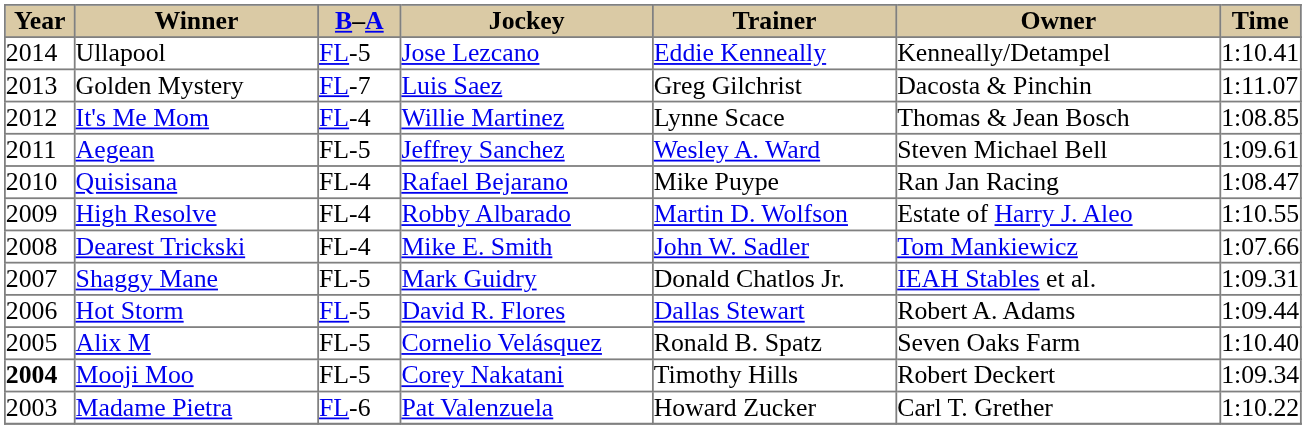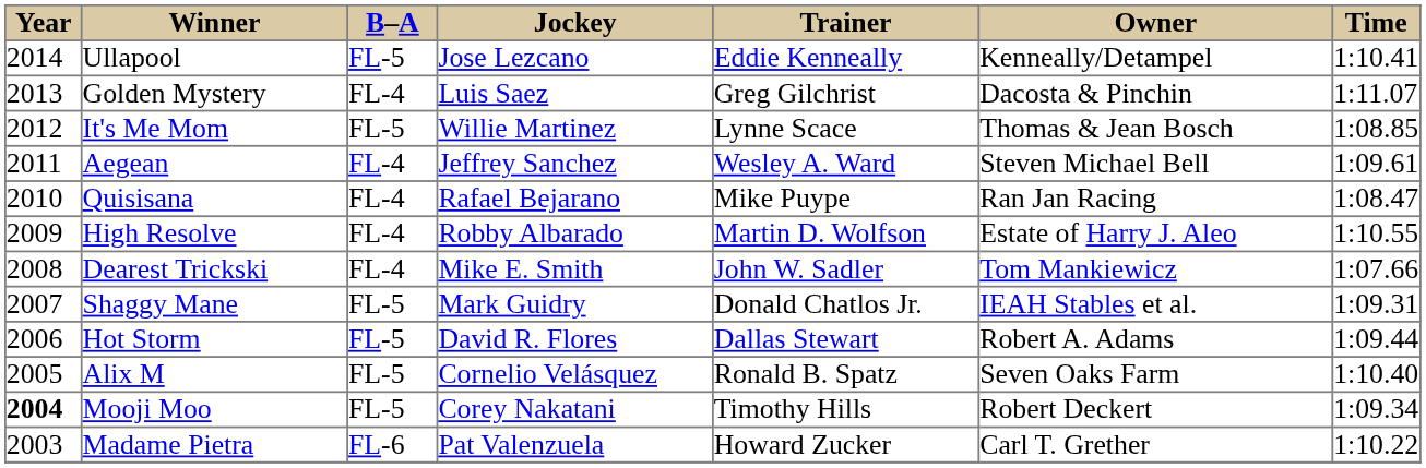 <table class = "sortable" | border="1" cellpadding="0" style="border-collapse: collapse; font-size:90%">
 <tr bgcolor="#DACAA5" align="center">
 <td width="38px"><strong>Year</strong> <br></td>
 <td width="135px"><strong>Winner</strong> <br></td>
 <td width="45px"><strong><a href='#'>B</a>–<a href='#'>A</a></strong><br></td>
 <td width="140px"><strong>Jockey</strong> <br></td>
 <td width="135px"><strong>Trainer</strong> <br></td>
 <td width="180px"><strong>Owner</strong> <br></td>
 <td width=><strong>Time</strong></td>
 </tr>
 <tr>
 <td>2014</td>
 <td>Ullapool</td>
 <td><a href='#'>FL</a>-5</td>
 <td><a href='#'>Jose Lezcano</a></td>
 <td><a href='#'>Eddie Kenneally</a></td>
 <td>Kenneally/Detampel</td>
 <td>1:10.41</td>
 </tr>
 <tr>
 <td>2013</td>
 <td>Golden Mystery</td>
-<td><a href='#'>FL</a>-7</td>
+<td>FL-4</td>
 <td><a href='#'>Luis Saez</a></td>
 <td>Greg Gilchrist</td>
 <td>Dacosta & Pinchin</td>
 <td>1:11.07</td>
 </tr>
 <tr>
 <td>2012</td>
 <td><a href='#'>It's Me Mom</a></td>
-<td><a href='#'>FL</a>-4</td>
+<td>FL-5</td>
 <td><a href='#'>Willie Martinez</a></td>
 <td>Lynne Scace</td>
 <td>Thomas & Jean Bosch</td>
 <td>1:08.85</td>
 </tr>
 <tr>
 <td>2011</td>
 <td><a href='#'>Aegean</a></td>
-<td>FL-5</td>
+<td><a href='#'>FL</a>-4</td>
 <td><a href='#'>Jeffrey Sanchez</a></td>
 <td><a href='#'>Wesley A. Ward</a></td>
 <td>Steven Michael Bell</td>
 <td>1:09.61</td>
 </tr>
 <tr>
 <td>2010</td>
 <td><a href='#'>Quisisana</a></td>
 <td>FL-4</td>
 <td><a href='#'>Rafael Bejarano</a></td>
 <td>Mike Puype</td>
 <td>Ran Jan Racing</td>
 <td>1:08.47</td>
 </tr>
 <tr>
 <td>2009</td>
 <td><a href='#'>High Resolve</a></td>
 <td>FL-4</td>
 <td><a href='#'>Robby Albarado</a></td>
 <td><a href='#'>Martin D. Wolfson</a></td>
 <td>Estate of <a href='#'>Harry J. Aleo</a></td>
 <td>1:10.55</td>
 </tr>
 <tr>
 <td>2008</td>
 <td><a href='#'>Dearest Trickski</a></td>
 <td>FL-4</td>
 <td><a href='#'>Mike E. Smith</a></td>
 <td><a href='#'>John W. Sadler</a></td>
 <td><a href='#'>Tom Mankiewicz</a></td>
 <td>1:07.66</td>
 </tr>
 <tr>
 <td>2007</td>
 <td><a href='#'>Shaggy Mane</a></td>
 <td>FL-5</td>
 <td><a href='#'>Mark Guidry</a></td>
 <td>Donald Chatlos Jr.</td>
 <td><a href='#'>IEAH Stables</a> et al.</td>
 <td>1:09.31</td>
 </tr>
 <tr>
 <td>2006</td>
 <td><a href='#'>Hot Storm</a></td>
 <td><a href='#'>FL</a>-5</td>
 <td><a href='#'>David R. Flores</a></td>
 <td><a href='#'>Dallas Stewart</a></td>
 <td>Robert A. Adams</td>
 <td>1:09.44</td>
 </tr>
 <tr>
 <td>2005</td>
 <td><a href='#'>Alix M</a></td>
 <td>FL-5</td>
 <td><a href='#'>Cornelio Velásquez</a></td>
 <td>Ronald B. Spatz</td>
 <td>Seven Oaks Farm</td>
 <td>1:10.40</td>
 </tr>
 <tr>
 <td><strong>2004</strong></td>
 <td><a href='#'>Mooji Moo</a></td>
 <td>FL-5</td>
 <td><a href='#'>Corey Nakatani</a></td>
 <td>Timothy Hills</td>
 <td>Robert Deckert</td>
 <td>1:09.34</td>
 </tr>
 <tr>
 <td>2003</td>
 <td><a href='#'>Madame Pietra</a></td>
 <td><a href='#'>FL</a>-6</td>
 <td><a href='#'>Pat Valenzuela</a></td>
 <td>Howard Zucker</td>
 <td>Carl T. Grether</td>
 <td>1:10.22</td>
 </tr>
 <tr>
 </tr>
 </table>
